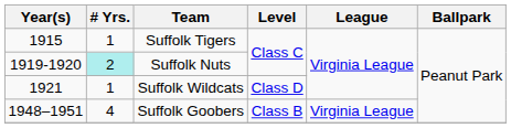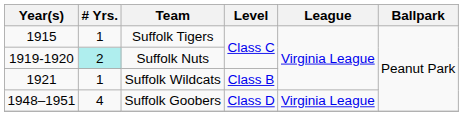 <table class="wikitable" style="text-align:center; font-size: 95%;">
 <tr>
 <th>Year(s)</th>
 <th># Yrs.</th>
 <th>Team</th>
 <th>Level</th>
 <th>League</th>
 <th>Ballpark</th>
 </tr>
 <tr>
 <td>1915</td>
 <td>1</td>
 <td>Suffolk Tigers</td>
 <td rowspan=2><a href='#'>Class C</a></td>
 <td rowspan=3><a href='#'>Virginia League</a></td>
 <td rowspan=4>Peanut Park</td>
 </tr>
 <tr>
 <td>1919-1920</td>
 <td style="background: paleturquoise;">2</td>
 <td>Suffolk Nuts</td>
 </tr>
 <tr>
 <td>1921</td>
 <td>1</td>
 <td>Suffolk Wildcats</td>
-<td><a href='#'>Class D</a></td>
+<td><a href='#'>Class B</a></td>
 </tr>
 <tr>
 <td>1948–1951</td>
 <td>4</td>
 <td>Suffolk Goobers</td>
-<td><a href='#'>Class B</a></td>
+<td><a href='#'>Class D</a></td>
 <td><a href='#'>Virginia League</a></td>
 </tr>
 <tr>
 </tr>
 </table>
